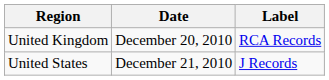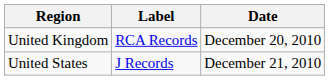 <table class="wikitable">
 <tr>
 <th style="text-align:center;">Region</th>
+<th style="text-align:center;">Label</th>
 <th style="text-align:center;">Date</th>
-<th style="text-align:center;">Label</th>
 </tr>
 <tr>
 <td>United Kingdom</td>
+<td><a href='#'>RCA Records</a></td>
 <td>December 20, 2010</td>
-<td><a href='#'>RCA Records</a></td>
 </tr>
 <tr>
 <td>United States</td>
+<td><a href='#'>J Records</a></td>
 <td>December 21, 2010</td>
-<td><a href='#'>J Records</a></td>
 </tr>
 </table>
